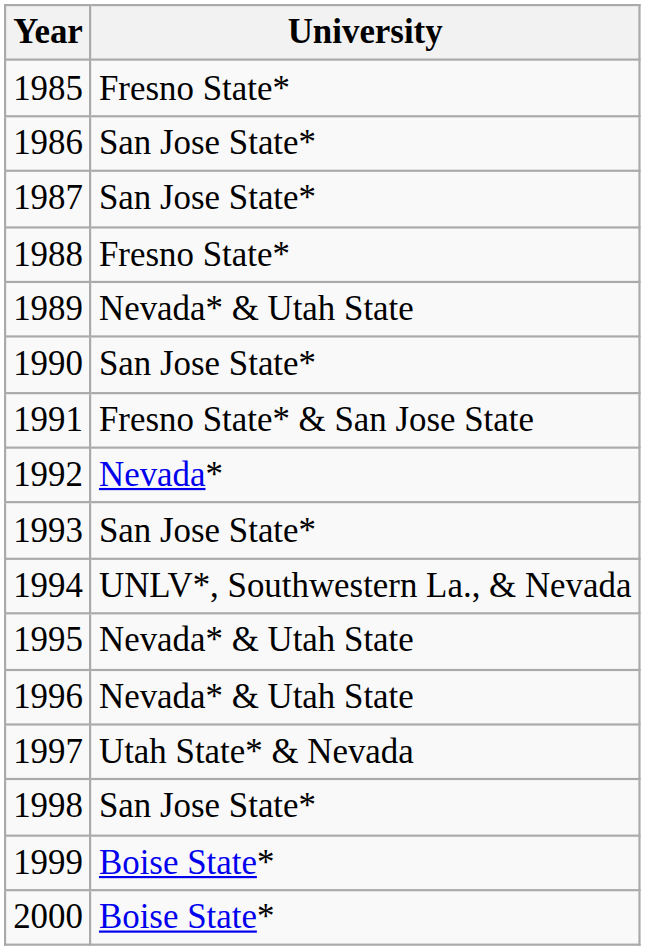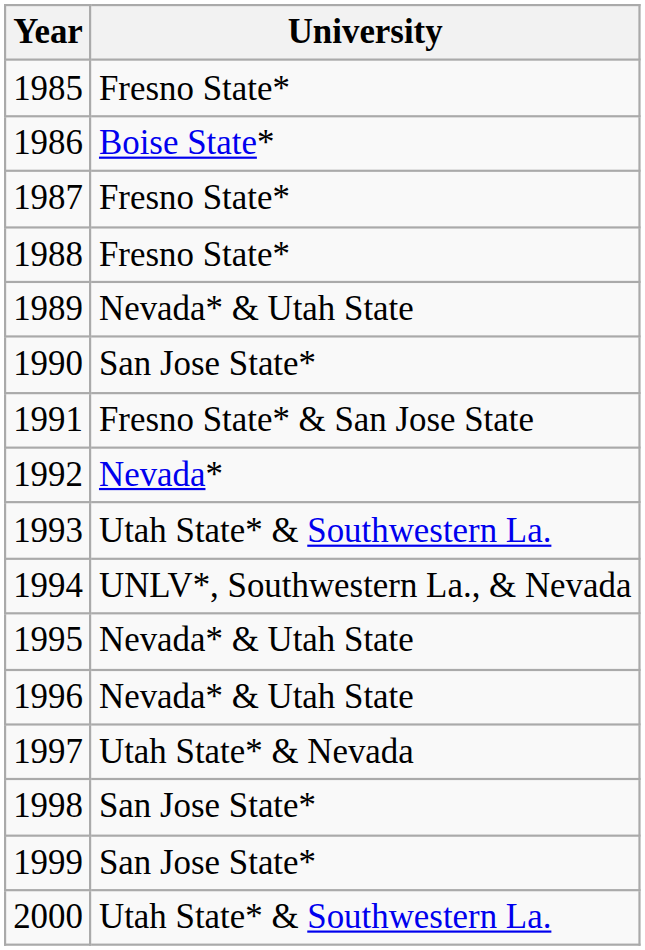 <table class="wikitable">
 <tr>
 <th>Year</th>
 <th>University</th>
 </tr>
 <tr>
 <td>1985</td>
 <td>Fresno State*</td>
 </tr>
 <tr>
 <td>1986</td>
-<td>San Jose State*</td>
+<td><a href='#'>Boise State</a>*</td>
 </tr>
 <tr>
 <td>1987</td>
-<td>San Jose State*</td>
+<td>Fresno State*</td>
 </tr>
 <tr>
 <td>1988</td>
 <td>Fresno State*</td>
 </tr>
 <tr>
 <td>1989</td>
 <td>Nevada* & Utah State</td>
 </tr>
 <tr>
 <td>1990</td>
 <td>San Jose State*</td>
 </tr>
 <tr>
 <td>1991</td>
 <td>Fresno State* & San Jose State</td>
 </tr>
 <tr>
 <td>1992</td>
 <td><a href='#'>Nevada</a>*</td>
 </tr>
 <tr>
 <td>1993</td>
-<td>San Jose State*</td>
+<td>Utah State* & <a href='#'>Southwestern La.</a></td>
 </tr>
 <tr>
 <td>1994</td>
 <td>UNLV*, Southwestern La., & Nevada</td>
 </tr>
 <tr>
 <td>1995</td>
 <td>Nevada* & Utah State</td>
 </tr>
 <tr>
 <td>1996</td>
 <td>Nevada* & Utah State</td>
 </tr>
 <tr>
 <td>1997</td>
 <td>Utah State* & Nevada</td>
 </tr>
 <tr>
 <td>1998</td>
 <td>San Jose State*</td>
 </tr>
 <tr>
 <td>1999</td>
-<td><a href='#'>Boise State</a>*</td>
+<td>San Jose State*</td>
 </tr>
 <tr>
 <td>2000</td>
-<td><a href='#'>Boise State</a>*</td>
+<td>Utah State* & <a href='#'>Southwestern La.</a></td>
 </tr>
 </table>
